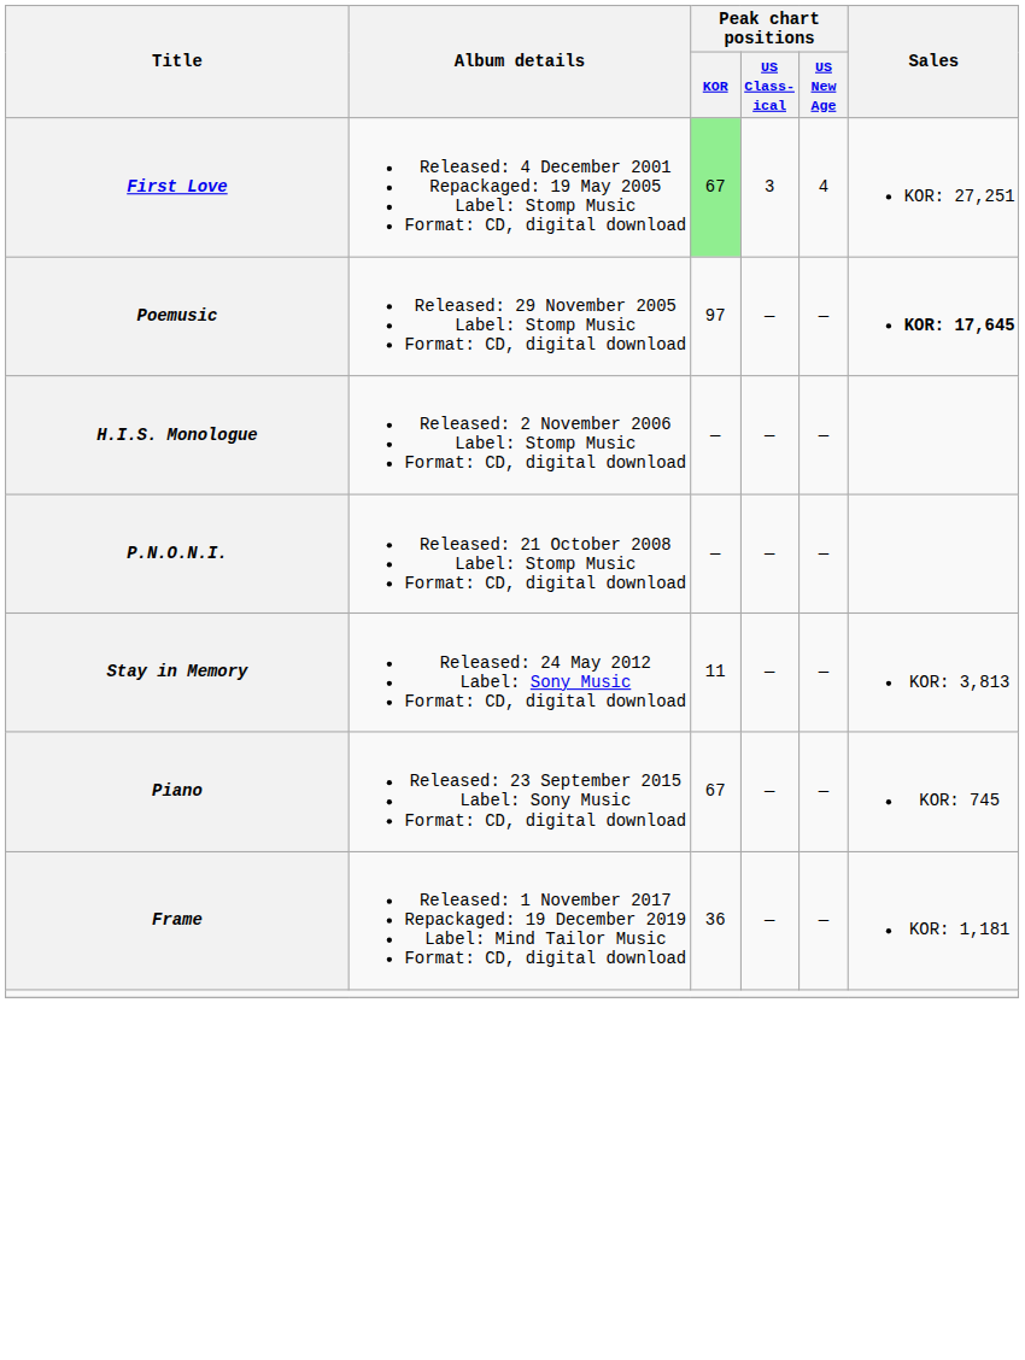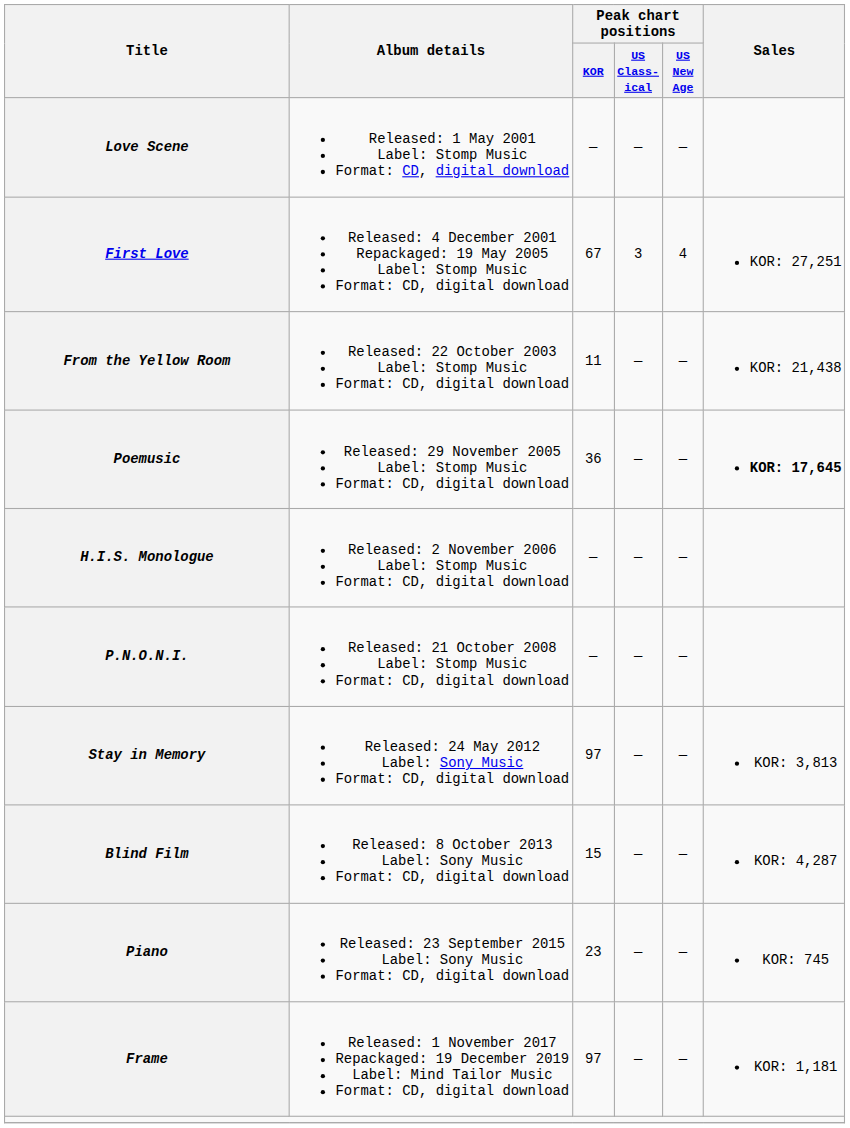 <table class="wikitable plainrowheaders" style="text-align:center;">
 <tr>
 <th scope="col" rowspan="2" style="width:20em;">Title</th>
 <th scope="col" rowspan="2">Album details</th>
 <th colspan="3">Peak chart positions</th>
 <th scope="col" rowspan="2">Sales</th>
 </tr>
 <tr>
 <th style="width:2.5em;"><small><a href='#'>KOR</a></small><br></th>
 <th style="width:2.5em;"><small><a href='#'>US<br>Class-<br>ical</a></small><br></th>
 <th style="width:2.5em;"><small><a href='#'>US<br>New Age</a></small><br></th>
 </tr>
 <tr>
+<th scope="row"><em>Love Scene</em></th>
+<td><br><ul><li>Released: 1 May 2001 </li><li>Label: Stomp Music</li><li>Format: <a href='#'>CD</a>, <a href='#'>digital download</a></li></ul></td>
+<td>—</td>
+<td>—</td>
+<td>—</td>
+<td></td>
+</tr>
+<tr>
 <th scope="row"><em><a href='#'>First Love</a></em></th>
 <td><br><ul><li>Released: 4 December 2001 </li><li>Repackaged: 19 May 2005 </li><li>Label: Stomp Music</li><li>Format: CD, digital download</li></ul></td>
-<td style="background: lightgreen;">67</td>
+<td>67</td>
 <td>3</td>
 <td>4</td>
 <td><br><ul><li>KOR: 27,251</li></ul></td>
 </tr>
 <tr>
+<th scope="row"><em>From the Yellow Room</em></th>
+<td><br><ul><li>Released: 22 October 2003 </li><li>Label: Stomp Music</li><li>Format: CD, digital download</li></ul></td>
+<td>11</td>
+<td>—</td>
+<td>—</td>
+<td><br><ul><li>KOR: 21,438</li></ul></td>
+</tr>
+<tr>
 <th scope="row"><em>Poemusic</em></th>
 <td><br><ul><li>Released: 29 November 2005 </li><li>Label: Stomp Music</li><li>Format: CD, digital download</li></ul></td>
-<td>97</td>
+<td>36</td>
 <td>—</td>
 <td>—</td>
 <td><strong><br><ul><li>KOR: 17,645</li></ul></strong></td>
 </tr>
 <tr>
 <th scope="row"><em>H.I.S. Monologue</em></th>
 <td><br><ul><li>Released: 2 November 2006 </li><li>Label: Stomp Music</li><li>Format: CD, digital download</li></ul></td>
 <td>—</td>
 <td>—</td>
 <td>—</td>
 <td></td>
 </tr>
 <tr>
 <th scope="row"><em>P.N.O.N.I.</em></th>
 <td><br><ul><li>Released: 21 October 2008 </li><li>Label: Stomp Music</li><li>Format: CD, digital download</li></ul></td>
 <td>—</td>
 <td>—</td>
 <td>—</td>
 <td></td>
 </tr>
 <tr>
 <th scope="row"><em>Stay in Memory</em></th>
 <td><br><ul><li>Released: 24 May 2012 </li><li>Label: <a href='#'>Sony Music</a></li><li>Format: CD, digital download</li></ul></td>
-<td>11</td>
+<td>97</td>
 <td>—</td>
 <td>—</td>
 <td><br><ul><li>KOR: 3,813</li></ul></td>
 </tr>
 <tr>
+<th scope="row"><em>Blind Film</em></th>
+<td><br><ul><li>Released: 8 October 2013 </li><li>Label: Sony Music</li><li>Format: CD, digital download</li></ul></td>
+<td>15</td>
+<td>—</td>
+<td>—</td>
+<td><br><ul><li>KOR: 4,287</li></ul></td>
+</tr>
+<tr>
 <th scope="row"><em>Piano</em></th>
 <td><br><ul><li>Released: 23 September 2015 </li><li>Label: Sony Music</li><li>Format: CD, digital download</li></ul></td>
-<td>67</td>
+<td>23</td>
 <td>—</td>
 <td>—</td>
 <td><br><ul><li>KOR: 745</li></ul></td>
 </tr>
 <tr>
 <th scope="row"><em>Frame</em></th>
 <td><br><ul><li>Released: 1 November 2017 </li><li>Repackaged: 19 December 2019</li><li>Label: Mind Tailor Music</li><li>Format: CD, digital download</li></ul></td>
-<td>36</td>
+<td>97</td>
 <td>—</td>
 <td>—</td>
 <td><br><ul><li>KOR: 1,181</li></ul></td>
 </tr>
 <tr>
 <td colspan="6"></td>
 </tr>
 <tr>
 </tr>
 </table>
